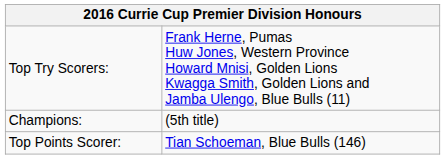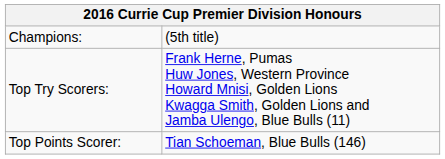 <table class="wikitable" style="text-align:left; font-size:100%; width:40%; margin:1em auto 1em auto;">
 <tr>
 <th colspan=2>2016 Currie Cup Premier Division Honours</th>
+</tr>
+<tr>
+<td>Champions:</td>
+<td> (5th title)</td>
 </tr>
 <tr>
 <td>Top Try Scorers:</td>
 <td><a href='#'>Frank Herne</a>, Pumas <br> <a href='#'>Huw Jones</a>, Western Province <br> <a href='#'>Howard Mnisi</a>, Golden Lions <br> <a href='#'>Kwagga Smith</a>, Golden Lions and <br> <a href='#'>Jamba Ulengo</a>, Blue Bulls (11)</td>
 </tr>
 <tr>
-<td>Champions:</td>
-<td> (5th title)</td>
-</tr>
-<tr>
 <td>Top Points Scorer:</td>
 <td><a href='#'>Tian Schoeman</a>, Blue Bulls (146)</td>
 </tr>
 </table>
